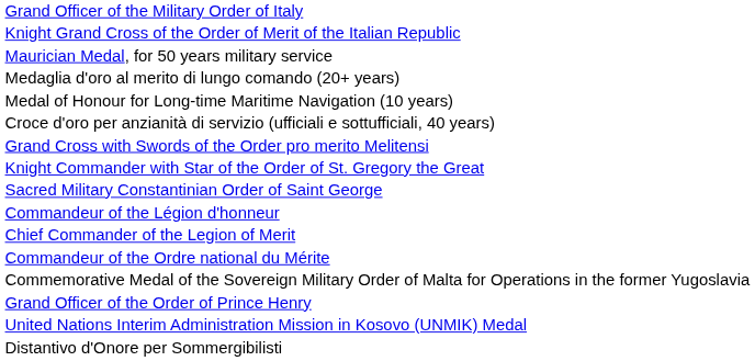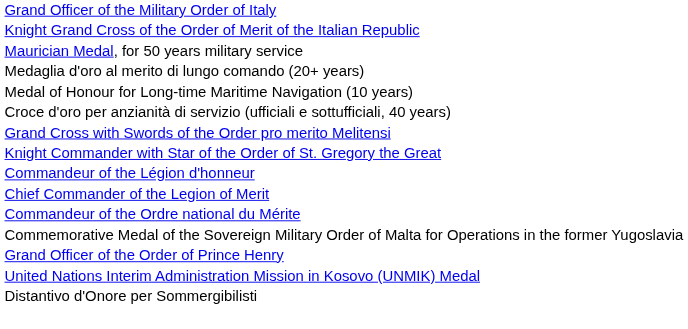 <table>
 <tr>
 <td></td>
 <td><a href='#'>Grand Officer of the Military Order of Italy</a></td>
 </tr>
 <tr>
 <td></td>
 <td><a href='#'>Knight Grand Cross of the Order of Merit of the Italian Republic</a></td>
 </tr>
 <tr>
 <td></td>
 <td><a href='#'>Maurician Medal</a>, for 50 years military service</td>
 </tr>
 <tr>
 <td></td>
 <td>Medaglia d'oro al merito di lungo comando (20+ years)</td>
 </tr>
 <tr>
 <td></td>
 <td>Medal of Honour for Long-time Maritime Navigation (10 years)</td>
 </tr>
 <tr>
 <td></td>
 <td>Croce d'oro per anzianità di servizio (ufficiali e sottufficiali, 40 years)</td>
 </tr>
 <tr>
 <td></td>
 <td><a href='#'>Grand Cross with Swords of the Order pro merito Melitensi</a></td>
 </tr>
 <tr>
 <td></td>
 <td><a href='#'>Knight Commander with Star of the Order of St. Gregory the Great</a></td>
 </tr>
 <tr>
 <td></td>
-<td><a href='#'>Sacred Military Constantinian Order of Saint George</a></td>
-</tr>
-<tr>
-<td></td>
 <td><a href='#'>Commandeur of the Légion d'honneur</a></td>
 </tr>
 <tr>
 <td></td>
 <td><a href='#'>Chief Commander of the Legion of Merit</a></td>
 </tr>
 <tr>
 <td></td>
 <td><a href='#'>Commandeur of the Ordre national du Mérite</a></td>
 </tr>
 <tr>
 <td></td>
 <td>Commemorative Medal of the Sovereign Military Order of Malta for Operations in the former Yugoslavia</td>
 </tr>
 <tr>
 <td></td>
 <td><a href='#'>Grand Officer of the Order of Prince Henry</a></td>
 </tr>
 <tr>
 <td></td>
 <td><a href='#'>United Nations Interim Administration Mission in Kosovo (UNMIK) Medal</a></td>
 </tr>
 <tr>
 <td></td>
 <td>Distantivo d'Onore per Sommergibilisti</td>
 </tr>
 </table>
